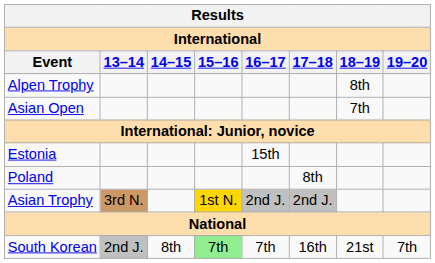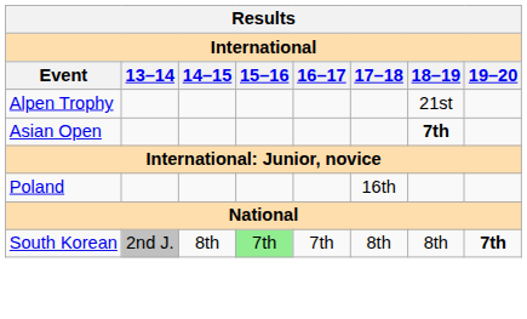 <table class="wikitable" style="text-align:center">
 <tr>
 <th colspan="8" align="center"><strong>Results</strong></th>
 </tr>
 <tr>
 <th colspan="8" style="background-color: #ffdead; " align="center"><strong>International</strong></th>
 </tr>
 <tr>
 <th>Event</th>
 <th><a href='#'>13–14</a></th>
 <th><a href='#'>14–15</a></th>
 <th><a href='#'>15–16</a></th>
 <th><a href='#'>16–17</a></th>
 <th><a href='#'>17–18</a></th>
 <th><a href='#'>18–19</a></th>
 <th><a href='#'>19–20</a></th>
 </tr>
 <tr>
 <td align=left> <a href='#'>Alpen Trophy</a></td>
 <td></td>
 <td></td>
 <td></td>
 <td></td>
 <td></td>
-<td>8th</td>
+<td>21st</td>
 <td></td>
 </tr>
 <tr>
 <td align=left> <a href='#'>Asian Open</a></td>
 <td></td>
 <td></td>
 <td></td>
 <td></td>
 <td></td>
-<td>7th</td>
+<td><strong>7th</strong></td>
 <td></td>
 </tr>
 <tr>
 <th colspan="8" style="background-color: #ffdead; " align="center"><strong>International</strong>: Junior, novice</th>
-</tr>
-<tr>
-<td align=left> <a href='#'>Estonia</a></td>
-<td></td>
-<td></td>
-<td></td>
-<td>15th</td>
-<td></td>
-<td></td>
-<td></td>
 </tr>
 <tr>
 <td align=left> <a href='#'>Poland</a></td>
 <td></td>
 <td></td>
 <td></td>
 <td></td>
-<td>8th</td>
-<td></td>
-<td></td>
-</tr>
-<tr>
-<td align=left><a href='#'>Asian Trophy</a></td>
-<td bgcolor="cc9966">3rd N.</td>
-<td></td>
-<td bgcolor=Gold>1st N.</td>
-<td bgcolor=Silver>2nd J.</td>
-<td bgcolor=Silver>2nd J.</td>
+<td>16th</td>
 <td></td>
 <td></td>
 </tr>
 <tr>
 <th colspan="8" style="background-color: #ffdead; " align="center"><strong>National</strong></th>
 </tr>
 <tr>
 <td align="left"><a href='#'>South Korean</a></td>
 <td bgcolor="silver">2nd J.</td>
 <td>8th</td>
 <td style="background: lightgreen;">7th</td>
 <td>7th</td>
-<td>16th</td>
-<td>21st</td>
-<td>7th</td>
+<td>8th</td>
+<td>8th</td>
+<td><strong>7th</strong></td>
 </tr>
 </table>
